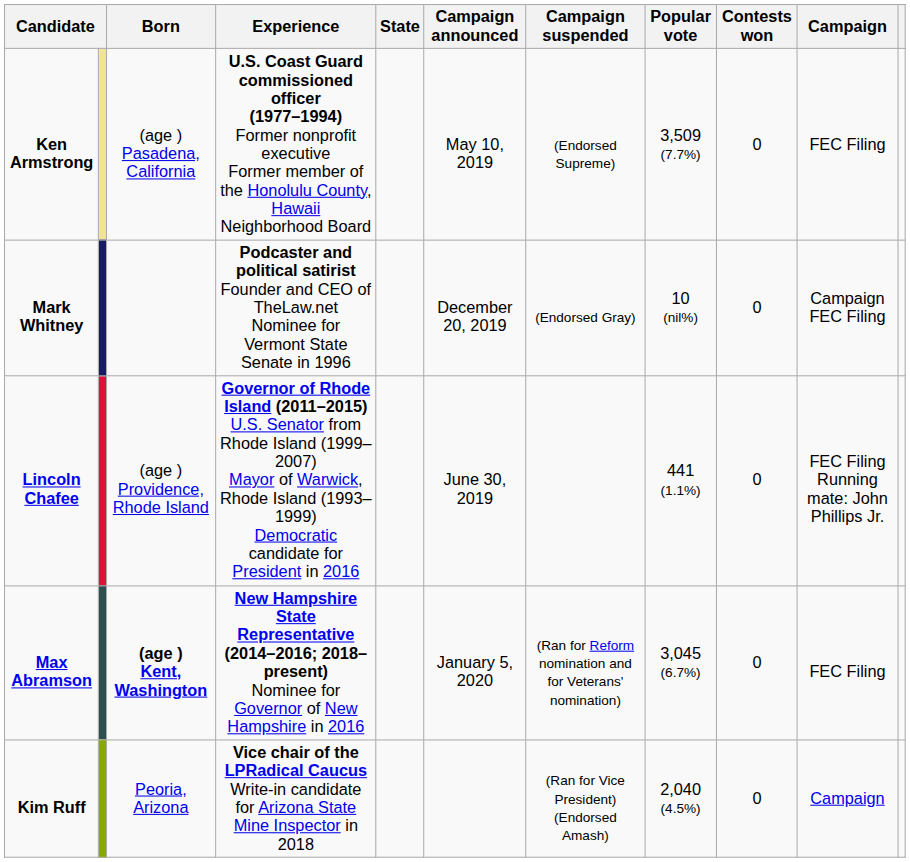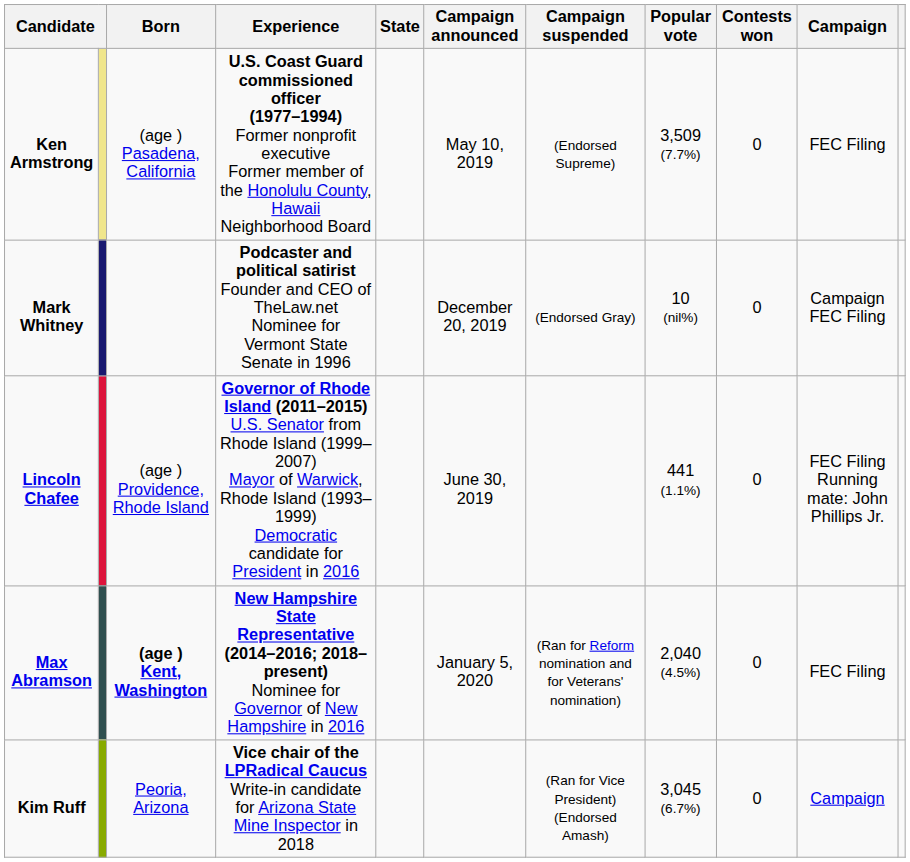 <table class="wikitable sortable" style="margin:auto;text-align:center">
 <tr>
 <th colspan="2">Candidate</th>
 <th>Born</th>
 <th>Experience</th>
 <th>State</th>
 <th>Campaign announced</th>
 <th>Campaign suspended</th>
 <th>Popular vote</th>
 <th>Contests won</th>
 <th>Campaign</th>
 <th class="unsortable"></th>
 </tr>
 <tr>
 <td data-sort-value="Armstrong, Ken"><br><strong>Ken Armstrong</strong></td>
 <td style="background:#F0E68C;"></td>
 <td><br>(age )<br><a href='#'>Pasadena, California</a></td>
 <td><strong>U.S. Coast Guard commissioned officer<br>(1977–1994)</strong><br>Former nonprofit executive<br>Former member of the <a href='#'>Honolulu County</a>, <a href='#'>Hawaii</a> Neighborhood Board</td>
 <td></td>
 <td><br>May 10, 2019</td>
 <td><br><small>(Endorsed Supreme)</small></td>
 <td data-sort-value="3509">3,509<br><small>(7.7%)</small></td>
 <td>0</td>
 <td>FEC Filing</td>
 <td></td>
 </tr>
 <tr>
 <td data-sort-value="Whitney, Mark"><br><strong>Mark Whitney</strong></td>
 <td style="background:#191970;"></td>
 <td></td>
 <td><strong>Podcaster and political satirist</strong><br>Founder and CEO of TheLaw.net <br>Nominee for Vermont State Senate in 1996</td>
 <td></td>
 <td><br>December 20, 2019</td>
 <td><br><small>(Endorsed Gray)</small></td>
 <td data-sort-value="10">10<br><small>(nil%)</small></td>
 <td>0</td>
 <td>Campaign<br>FEC Filing</td>
 <td></td>
 </tr>
 <tr>
 <td data-sort-value="Chafee, Lincoln"><br><strong><a href='#'>Lincoln Chafee</a></strong></td>
 <td style="background:#DC143C;"></td>
 <td><br>(age )<br><a href='#'>Providence, Rhode Island</a></td>
 <td><strong><a href='#'>Governor of Rhode Island</a> (2011–2015)</strong><br> <a href='#'>U.S. Senator</a> from Rhode Island (1999–2007)<br><a href='#'>Mayor</a> of <a href='#'>Warwick</a>, Rhode Island (1993–1999)<br><a href='#'>Democratic</a> candidate for <a href='#'>President</a> in <a href='#'>2016</a></td>
 <td></td>
 <td><br>June 30, 2019</td>
 <td></td>
 <td data-sort-value="441">441<br><small>(1.1%)</small></td>
 <td>0</td>
 <td><br>FEC Filing<br>Running mate: John Phillips Jr.</td>
 <td></td>
 </tr>
 <tr>
 <td data-sort-value="Abramson, Max"><br><strong><a href='#'>Max Abramson</a></strong></td>
 <td style="background:#2F4F4F;"></td>
 <td><strong><br>(age )<br><a href='#'>Kent, Washington</a></strong></td>
 <td><strong><a href='#'>New Hampshire State Representative</a><br>(2014–2016; 2018–present)</strong><br>Nominee for <a href='#'>Governor</a> of <a href='#'>New Hampshire</a> in <a href='#'>2016</a></td>
 <td></td>
 <td><br> January 5, 2020</td>
 <td><br><small>(Ran for <a href='#'>Reform</a> nomination and for Veterans' nomination)</small></td>
-<td data-sort-value= "3045">3,045<br><small>(6.7%)</small></td>
+<td data-sort-value="2040">2,040<br><small>(4.5%)</small></td>
 <td>0</td>
 <td><br>FEC Filing</td>
 <td></td>
 </tr>
 <tr>
 <td><br><strong>Kim Ruff</strong></td>
 <td style="background:#88aa00;"></td>
 <td><a href='#'>Peoria, Arizona</a></td>
 <td><strong>Vice chair of the <a href='#'>LPRadical Caucus</a></strong><br>Write-in candidate for <a href='#'>Arizona State Mine Inspector</a> in 2018</td>
 <td></td>
 <td></td>
 <td><br><small>(Ran for Vice President)</small><br><small>(Endorsed Amash)</small></td>
-<td data-sort-value="2040">2,040<br><small>(4.5%)</small></td>
+<td data-sort-value= "3045">3,045<br><small>(6.7%)</small></td>
 <td>0</td>
 <td><a href='#'>Campaign</a></td>
 <td></td>
 </tr>
 </table>
